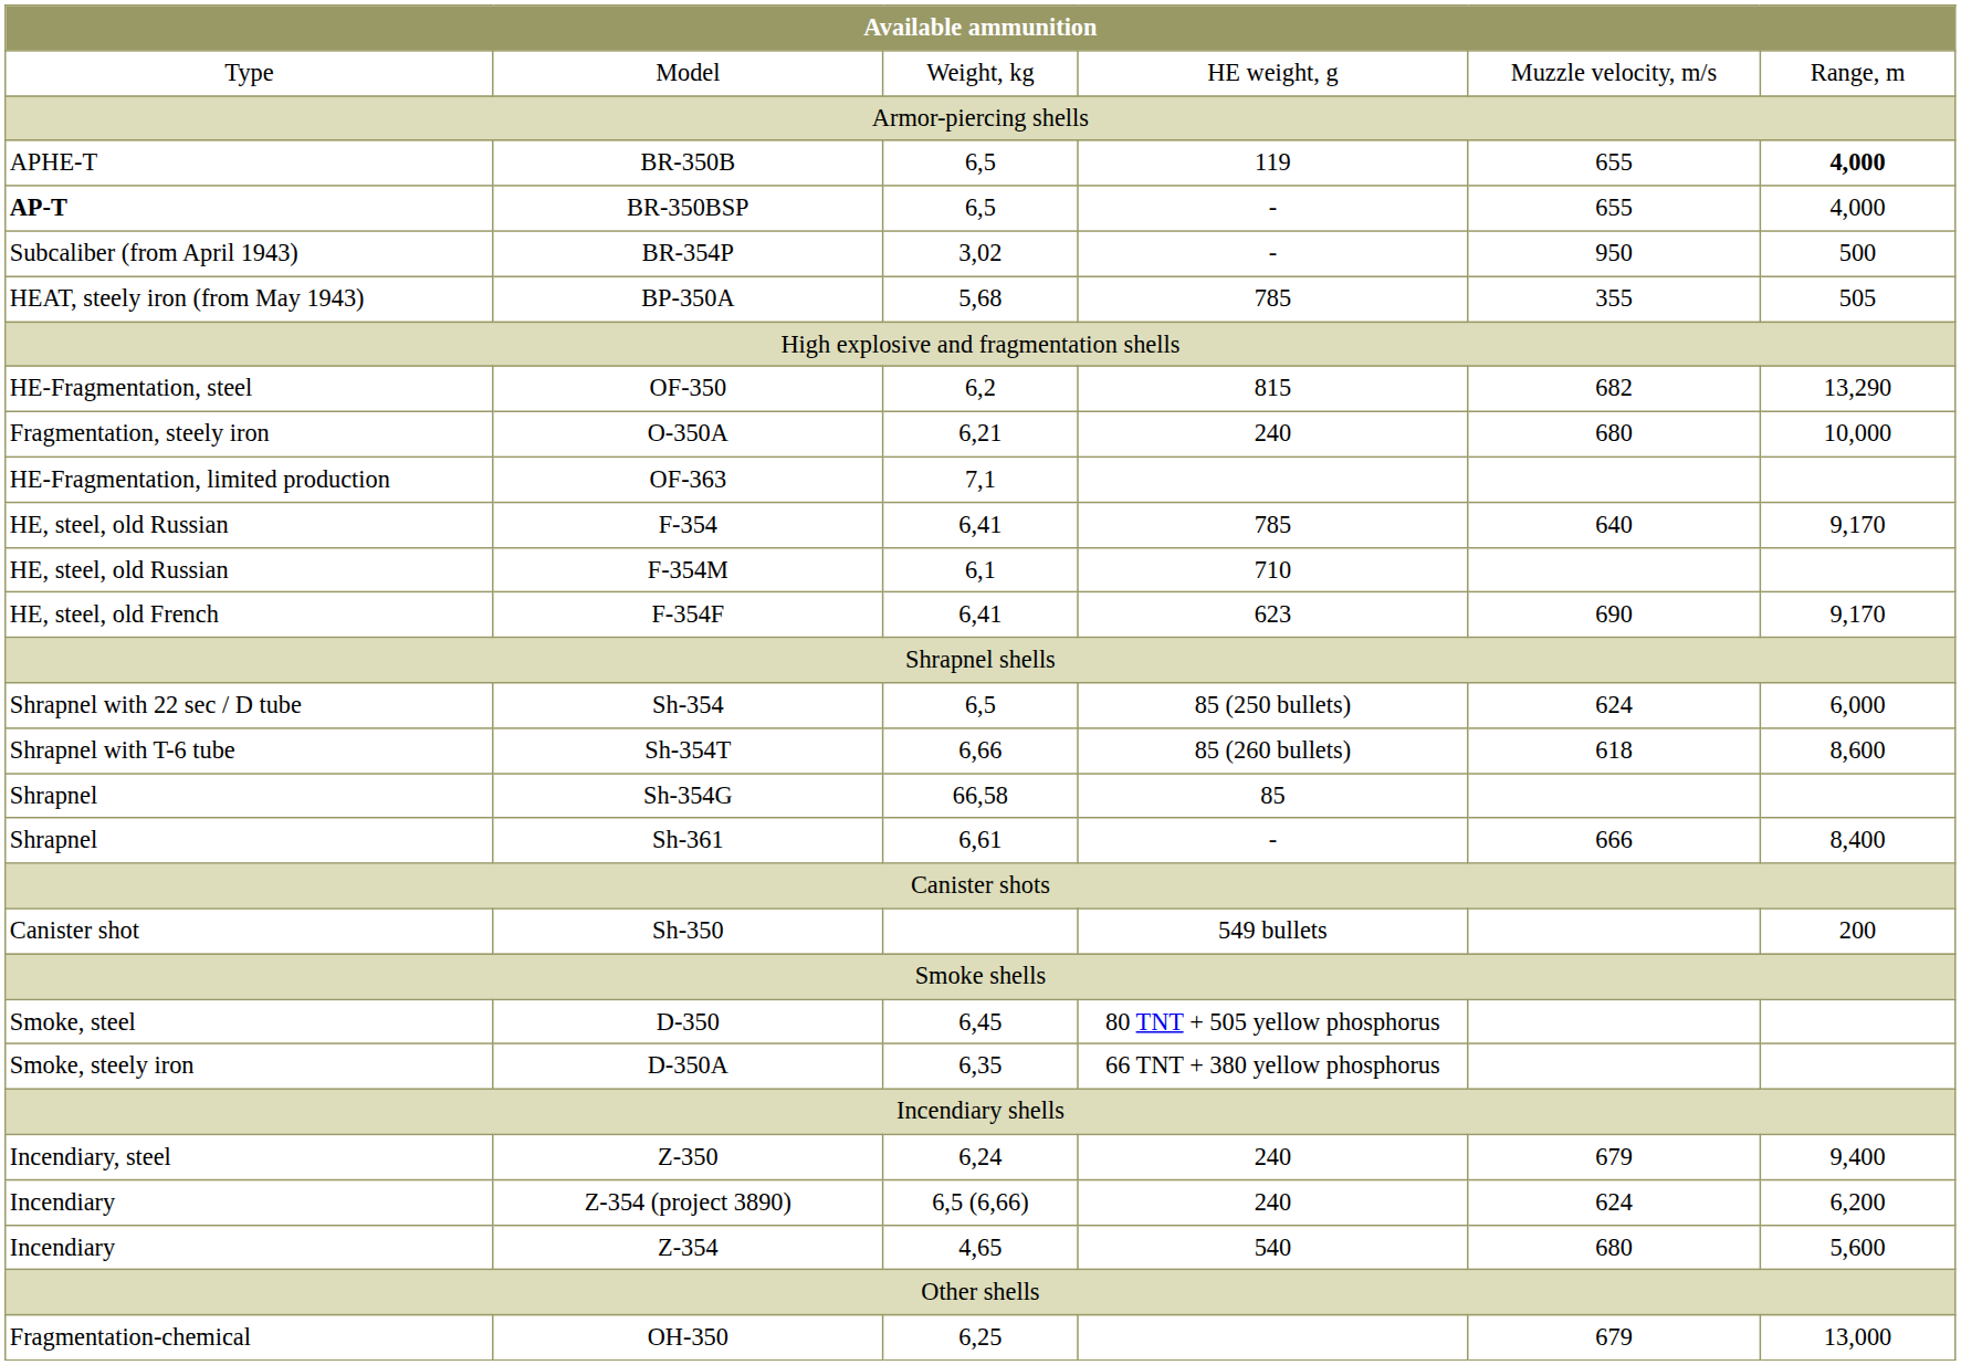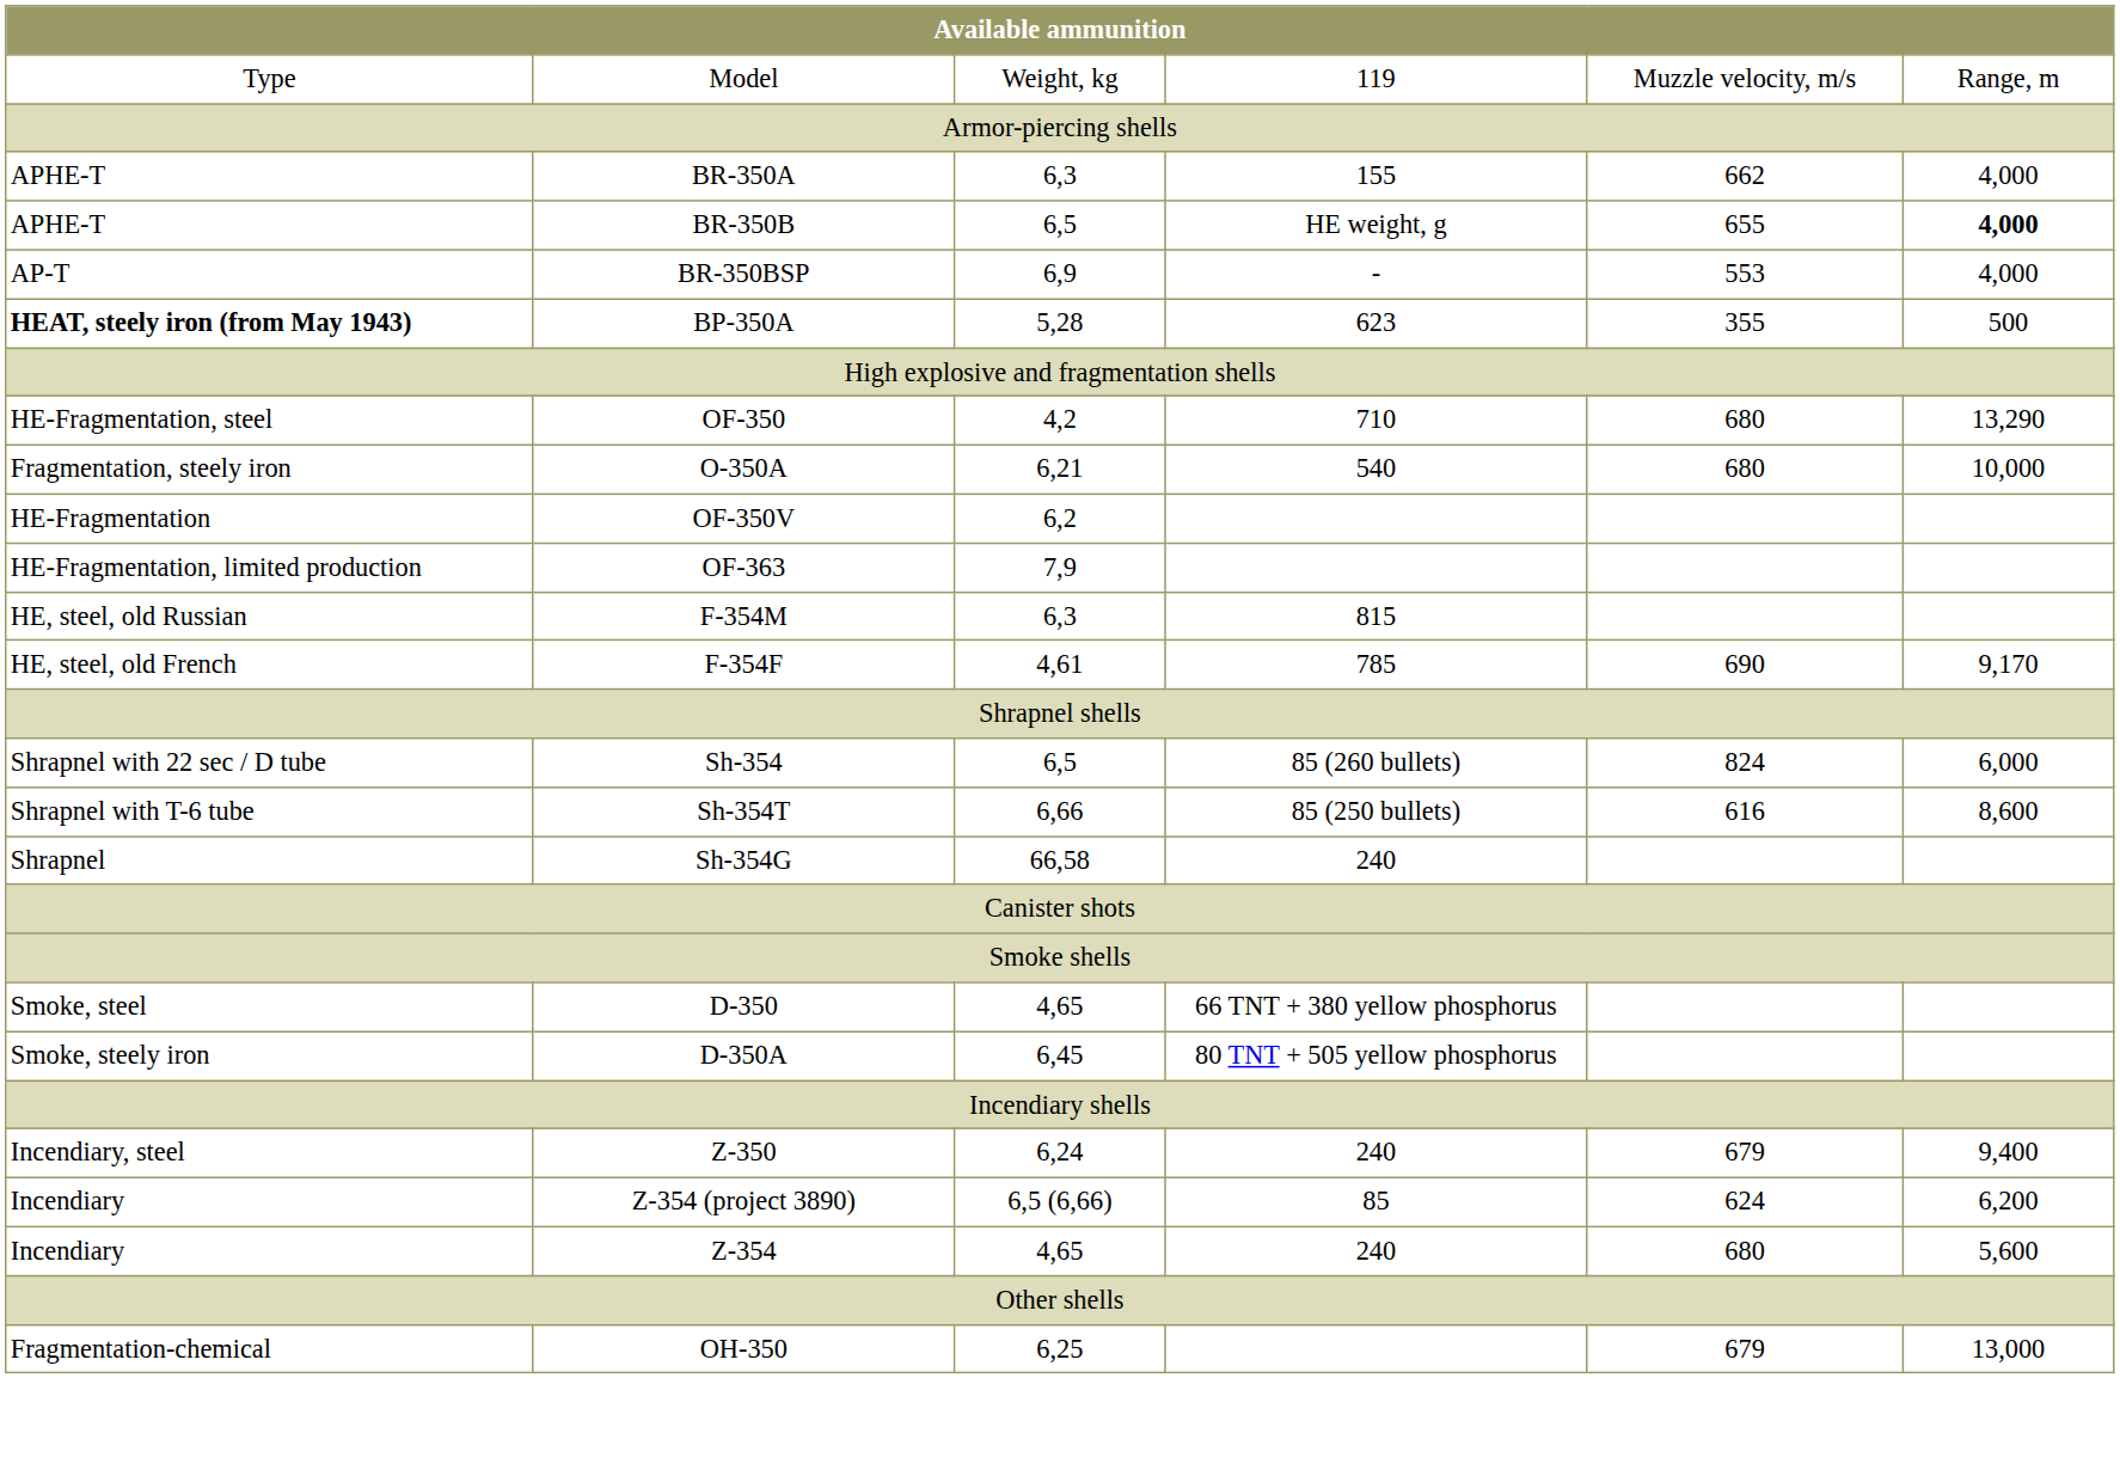 <table border=0 cellspacing=0 cellpadding=2 style="margin:0 0 .5em 1em; width:95%; background:#fff; border-collapse:collapse; border:1px solid #996; line-height:1.5; font-size:95%">
 <tr style="vertical-align:top; text-align:center; border:1px solid #996; background-color:#996; color:#fff">
 <td colspan="6"><strong>Available ammunition</strong></td>
 </tr>
 <tr style="vertical-align:top; text-align:center; border:1px solid #996;">
 <td width="25%"  style="border:1px solid #996">Type</td>
 <td width="20%"  style="border:1px solid #996">Model</td>
 <td width="10%"  style="border:1px solid #996">Weight, kg</td>
-<td width="20%"  style="border:1px solid #996">HE weight, g</td>
+<td style="border:1px solid #996">119</td>
 <td width="15%"  style="border:1px solid #996">Muzzle velocity, m/s</td>
 <td width="10%"  style="border:1px solid #996">Range, m</td>
 </tr>
 <tr style="vertical-align:top; text-align:center; border:1px solid #996; background-color:#ddb;">
 <td colspan="6">Armor-piercing shells</td>
 </tr>
 <tr style="vertical-align:top; text-align:center;">
 <td style="border:1px solid #996; text-align:left">APHE-T</td>
+<td style="border:1px solid #996">BR-350A</td>
+<td style="border:1px solid #996">6,3</td>
+<td style="border:1px solid #996">155</td>
+<td style="border:1px solid #996">662</td>
+<td style="border:1px solid #996">4,000</td>
+</tr>
+<tr style="vertical-align:top; text-align:center;">
+<td style="border:1px solid #996; text-align:left">APHE-T</td>
 <td style="border:1px solid #996">BR-350B</td>
 <td style="border:1px solid #996">6,5</td>
-<td style="border:1px solid #996">119</td>
+<td width="20%"  style="border:1px solid #996">HE weight, g</td>
 <td style="border:1px solid #996">655</td>
 <td style="border:1px solid #996"><strong>4,000</strong></td>
 </tr>
 <tr style="vertical-align:top; text-align:center;">
-<td style="border:1px solid #996; text-align:left"><strong>AP-T</strong></td>
+<td style="border:1px solid #996; text-align:left">AP-T</td>
 <td style="border:1px solid #996">BR-350BSP</td>
-<td style="border:1px solid #996">6,5</td>
+<td style="border:1px solid #996">6,9</td>
 <td style="border:1px solid #996">-</td>
-<td style="border:1px solid #996">655</td>
+<td style="border:1px solid #996">553</td>
 <td style="border:1px solid #996">4,000</td>
 </tr>
 <tr style="vertical-align:top; text-align:center;">
-<td style="border:1px solid #996; text-align:left">Subcaliber (from April 1943)</td>
-<td style="border:1px solid #996">BR-354P</td>
-<td style="border:1px solid #996">3,02</td>
-<td style="border:1px solid #996">-</td>
-<td style="border:1px solid #996">950</td>
+<td style="border:1px solid #996; text-align:left"><strong>HEAT, steely iron (from May 1943)</strong></td>
+<td style="border:1px solid #996">BP-350A</td>
+<td style="border:1px solid #996">5,28</td>
+<td style="border:1px solid #996">623</td>
+<td style="border:1px solid #996">355</td>
 <td style="border:1px solid #996">500</td>
-</tr>
-<tr style="vertical-align:top; text-align:center;">
-<td style="border:1px solid #996; text-align:left">HEAT, steely iron (from May 1943)</td>
-<td style="border:1px solid #996">BP-350A</td>
-<td style="border:1px solid #996">5,68</td>
-<td style="border:1px solid #996">785</td>
-<td style="border:1px solid #996">355</td>
-<td style="border:1px solid #996">505</td>
 </tr>
 <tr style="vertical-align:top; text-align:center; border:1px solid #996; background-color:#ddb;">
 <td colspan="6">High explosive and fragmentation shells</td>
 </tr>
 <tr style="vertical-align:top; text-align:center;">
 <td style="border:1px solid #996; text-align:left">HE-Fragmentation, steel</td>
 <td style="border:1px solid #996">OF-350</td>
-<td style="border:1px solid #996">6,2</td>
-<td style="border:1px solid #996">815</td>
-<td style="border:1px solid #996">682</td>
+<td style="border:1px solid #996">4,2</td>
+<td style="border:1px solid #996">710</td>
+<td style="border:1px solid #996">680</td>
 <td style="border:1px solid #996">13,290</td>
 </tr>
 <tr style="vertical-align:top; text-align:center;">
 <td style="border:1px solid #996; text-align:left">Fragmentation, steely iron</td>
 <td style="border:1px solid #996">O-350A</td>
 <td style="border:1px solid #996">6,21</td>
-<td style="border:1px solid #996">240</td>
+<td style="border:1px solid #996">540</td>
 <td style="border:1px solid #996">680</td>
 <td style="border:1px solid #996">10,000</td>
 </tr>
 <tr style="vertical-align:top; text-align:center;">
+<td style="border:1px solid #996; text-align:left">HE-Fragmentation</td>
+<td style="border:1px solid #996">OF-350V</td>
+<td style="border:1px solid #996">6,2</td>
+<td style="border:1px solid #996"></td>
+<td style="border:1px solid #996"></td>
+<td style="border:1px solid #996"></td>
+</tr>
+<tr style="vertical-align:top; text-align:center;">
 <td style="border:1px solid #996; text-align:left">HE-Fragmentation, limited production</td>
 <td style="border:1px solid #996">OF-363</td>
-<td style="border:1px solid #996">7,1</td>
+<td style="border:1px solid #996">7,9</td>
 <td style="border:1px solid #996"></td>
 <td style="border:1px solid #996"></td>
 <td style="border:1px solid #996"></td>
 </tr>
 <tr style="vertical-align:top; text-align:center;">
 <td style="border:1px solid #996; text-align:left">HE, steel, old Russian</td>
-<td style="border:1px solid #996">F-354</td>
-<td style="border:1px solid #996">6,41</td>
-<td style="border:1px solid #996">785</td>
-<td style="border:1px solid #996">640</td>
-<td style="border:1px solid #996">9,170</td>
-</tr>
-<tr style="vertical-align:top; text-align:center;">
-<td style="border:1px solid #996; text-align:left">HE, steel, old Russian</td>
 <td style="border:1px solid #996">F-354M</td>
-<td style="border:1px solid #996">6,1</td>
-<td style="border:1px solid #996">710</td>
+<td style="border:1px solid #996">6,3</td>
+<td style="border:1px solid #996">815</td>
 <td style="border:1px solid #996"></td>
 <td style="border:1px solid #996"></td>
 </tr>
 <tr style="vertical-align:top; text-align:center;">
 <td style="border:1px solid #996; text-align:left">HE, steel, old French</td>
 <td style="border:1px solid #996">F-354F</td>
-<td style="border:1px solid #996">6,41</td>
-<td style="border:1px solid #996">623</td>
+<td style="border:1px solid #996">4,61</td>
+<td style="border:1px solid #996">785</td>
 <td style="border:1px solid #996">690</td>
 <td style="border:1px solid #996">9,170</td>
 </tr>
 <tr style="vertical-align:top; text-align:center; border:1px solid #996; background-color:#ddb;">
 <td colspan="6">Shrapnel shells</td>
 </tr>
 <tr style="vertical-align:top; text-align:center;">
 <td style="border:1px solid #996; text-align:left">Shrapnel with 22 sec / D tube</td>
 <td style="border:1px solid #996">Sh-354</td>
 <td style="border:1px solid #996">6,5</td>
-<td style="border:1px solid #996">85 (250 bullets)</td>
-<td style="border:1px solid #996">624</td>
+<td style="border:1px solid #996">85 (260 bullets)</td>
+<td style="border:1px solid #996">824</td>
 <td style="border:1px solid #996">6,000</td>
 </tr>
 <tr style="vertical-align:top; text-align:center;">
 <td style="border:1px solid #996; text-align:left">Shrapnel with T-6 tube</td>
 <td style="border:1px solid #996">Sh-354T</td>
 <td style="border:1px solid #996">6,66</td>
-<td style="border:1px solid #996">85 (260 bullets)</td>
-<td style="border:1px solid #996">618</td>
+<td style="border:1px solid #996">85 (250 bullets)</td>
+<td style="border:1px solid #996">616</td>
 <td style="border:1px solid #996">8,600</td>
 </tr>
 <tr style="vertical-align:top; text-align:center;">
 <td style="border:1px solid #996; text-align:left">Shrapnel</td>
 <td style="border:1px solid #996">Sh-354G</td>
 <td style="border:1px solid #996">66,58</td>
-<td style="border:1px solid #996">85</td>
+<td style="border:1px solid #996">240</td>
 <td style="border:1px solid #996"></td>
 <td style="border:1px solid #996"></td>
 </tr>
-<tr style="vertical-align:top; text-align:center;">
-<td style="border:1px solid #996; text-align:left">Shrapnel</td>
-<td style="border:1px solid #996">Sh-361</td>
-<td style="border:1px solid #996">6,61</td>
-<td style="border:1px solid #996">-</td>
-<td style="border:1px solid #996">666</td>
-<td style="border:1px solid #996">8,400</td>
-</tr>
 <tr style="vertical-align:top; text-align:center; border:1px solid #996; background-color:#ddb;">
 <td colspan="6">Canister shots</td>
-</tr>
-<tr style="vertical-align:top; text-align:center;">
-<td style="border:1px solid #996; text-align:left">Canister shot</td>
-<td style="border:1px solid #996">Sh-350</td>
-<td style="border:1px solid #996"></td>
-<td style="border:1px solid #996">549 bullets</td>
-<td style="border:1px solid #996"></td>
-<td style="border:1px solid #996">200</td>
 </tr>
 <tr style="vertical-align:top; text-align:center; border:1px solid #996; background-color:#ddb;">
 <td colspan="6">Smoke shells</td>
 </tr>
 <tr style="vertical-align:top; text-align:center;">
 <td style="border:1px solid #996; text-align:left">Smoke, steel</td>
 <td style="border:1px solid #996">D-350</td>
-<td style="border:1px solid #996">6,45</td>
-<td style="border:1px solid #996">80 <a href='#'>TNT</a> + 505 yellow phosphorus</td>
+<td style="border:1px solid #996">4,65</td>
+<td style="border:1px solid #996">66 TNT + 380 yellow phosphorus</td>
 <td style="border:1px solid #996"></td>
 <td style="border:1px solid #996"></td>
 </tr>
 <tr style="vertical-align:top; text-align:center;">
 <td style="border:1px solid #996; text-align:left">Smoke, steely iron</td>
 <td style="border:1px solid #996">D-350A</td>
-<td style="border:1px solid #996">6,35</td>
-<td style="border:1px solid #996">66 TNT + 380 yellow phosphorus</td>
+<td style="border:1px solid #996">6,45</td>
+<td style="border:1px solid #996">80 <a href='#'>TNT</a> + 505 yellow phosphorus</td>
 <td style="border:1px solid #996"></td>
 <td style="border:1px solid #996"></td>
 </tr>
 <tr style="vertical-align:top; text-align:center; border:1px solid #996; background-color:#ddb;">
 <td colspan="6">Incendiary shells</td>
 </tr>
 <tr style="vertical-align:top; text-align:center;">
 <td style="border:1px solid #996; text-align:left">Incendiary, steel</td>
 <td style="border:1px solid #996">Z-350</td>
 <td style="border:1px solid #996">6,24</td>
 <td style="border:1px solid #996">240</td>
 <td style="border:1px solid #996">679</td>
 <td style="border:1px solid #996">9,400</td>
 </tr>
 <tr style="vertical-align:top; text-align:center;">
 <td style="border:1px solid #996; text-align:left">Incendiary</td>
 <td style="border:1px solid #996">Z-354 (project 3890)</td>
 <td style="border:1px solid #996">6,5 (6,66)</td>
-<td style="border:1px solid #996">240</td>
+<td style="border:1px solid #996">85</td>
 <td style="border:1px solid #996">624</td>
 <td style="border:1px solid #996">6,200</td>
 </tr>
 <tr style="vertical-align:top; text-align:center;">
 <td style="border:1px solid #996; text-align:left">Incendiary</td>
 <td style="border:1px solid #996">Z-354</td>
 <td style="border:1px solid #996">4,65</td>
-<td style="border:1px solid #996">540</td>
+<td style="border:1px solid #996">240</td>
 <td style="border:1px solid #996">680</td>
 <td style="border:1px solid #996">5,600</td>
 </tr>
 <tr style="vertical-align:top; text-align:center; border:1px solid #996; background-color:#ddb;">
 <td colspan="6">Other shells</td>
 </tr>
 <tr style="vertical-align:top; text-align:center;">
 <td style="border:1px solid #996; text-align:left">Fragmentation-chemical</td>
 <td style="border:1px solid #996">OH-350</td>
 <td style="border:1px solid #996">6,25</td>
 <td style="border:1px solid #996"></td>
 <td style="border:1px solid #996">679</td>
 <td style="border:1px solid #996">13,000</td>
 </tr>
 </table>
